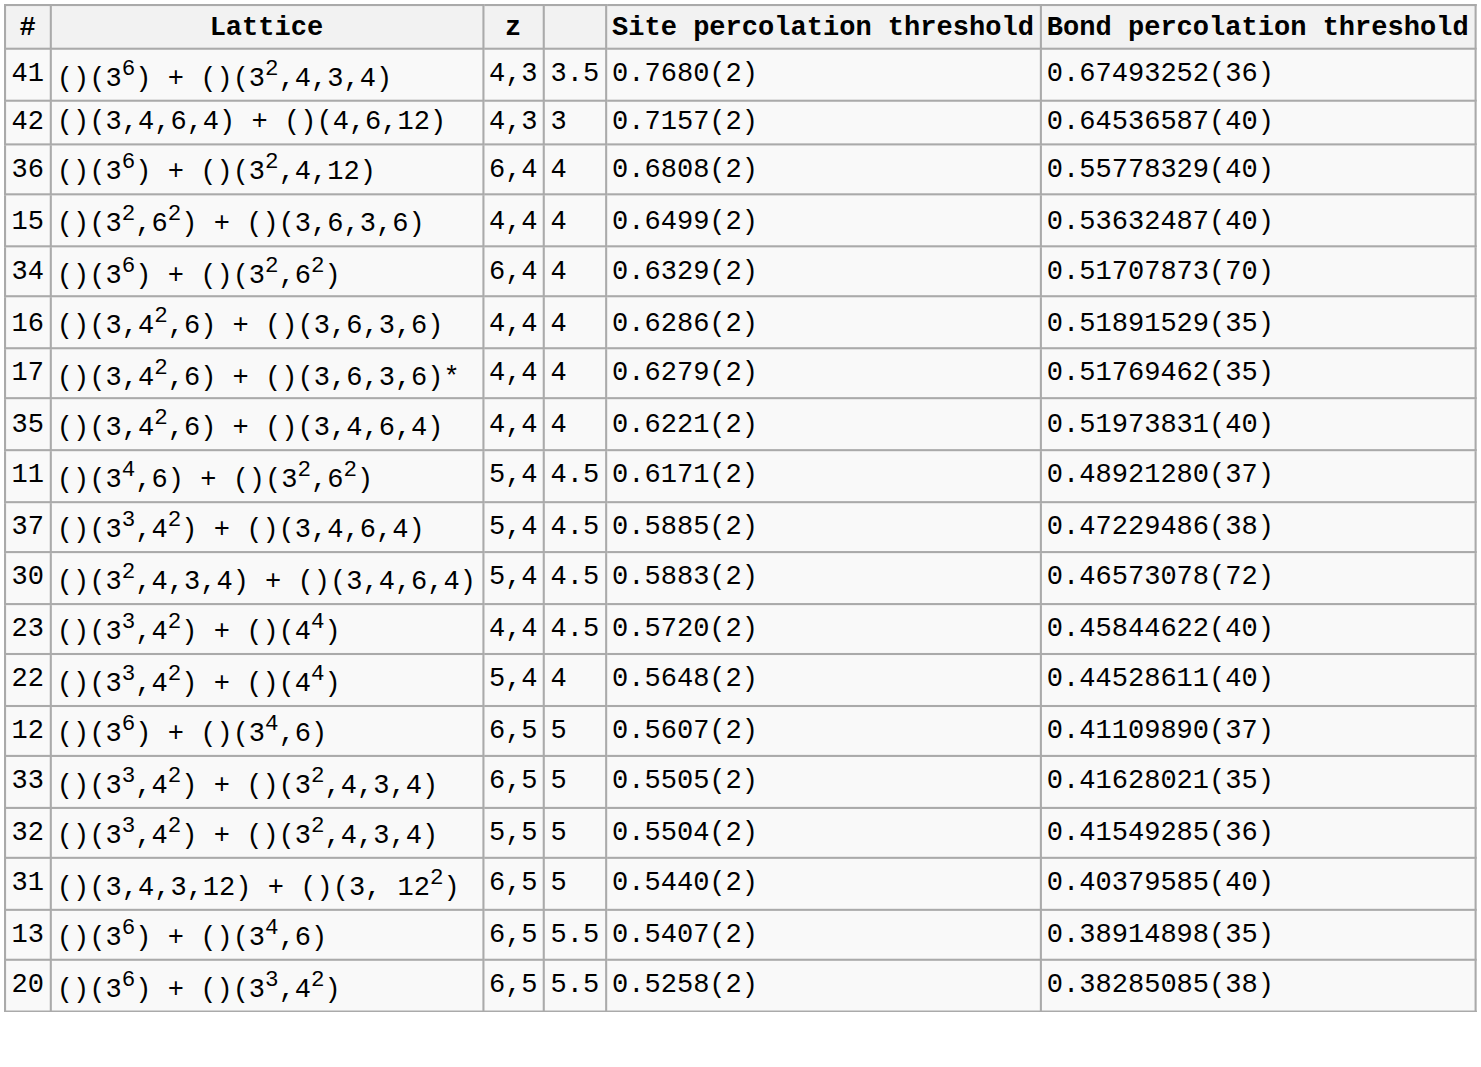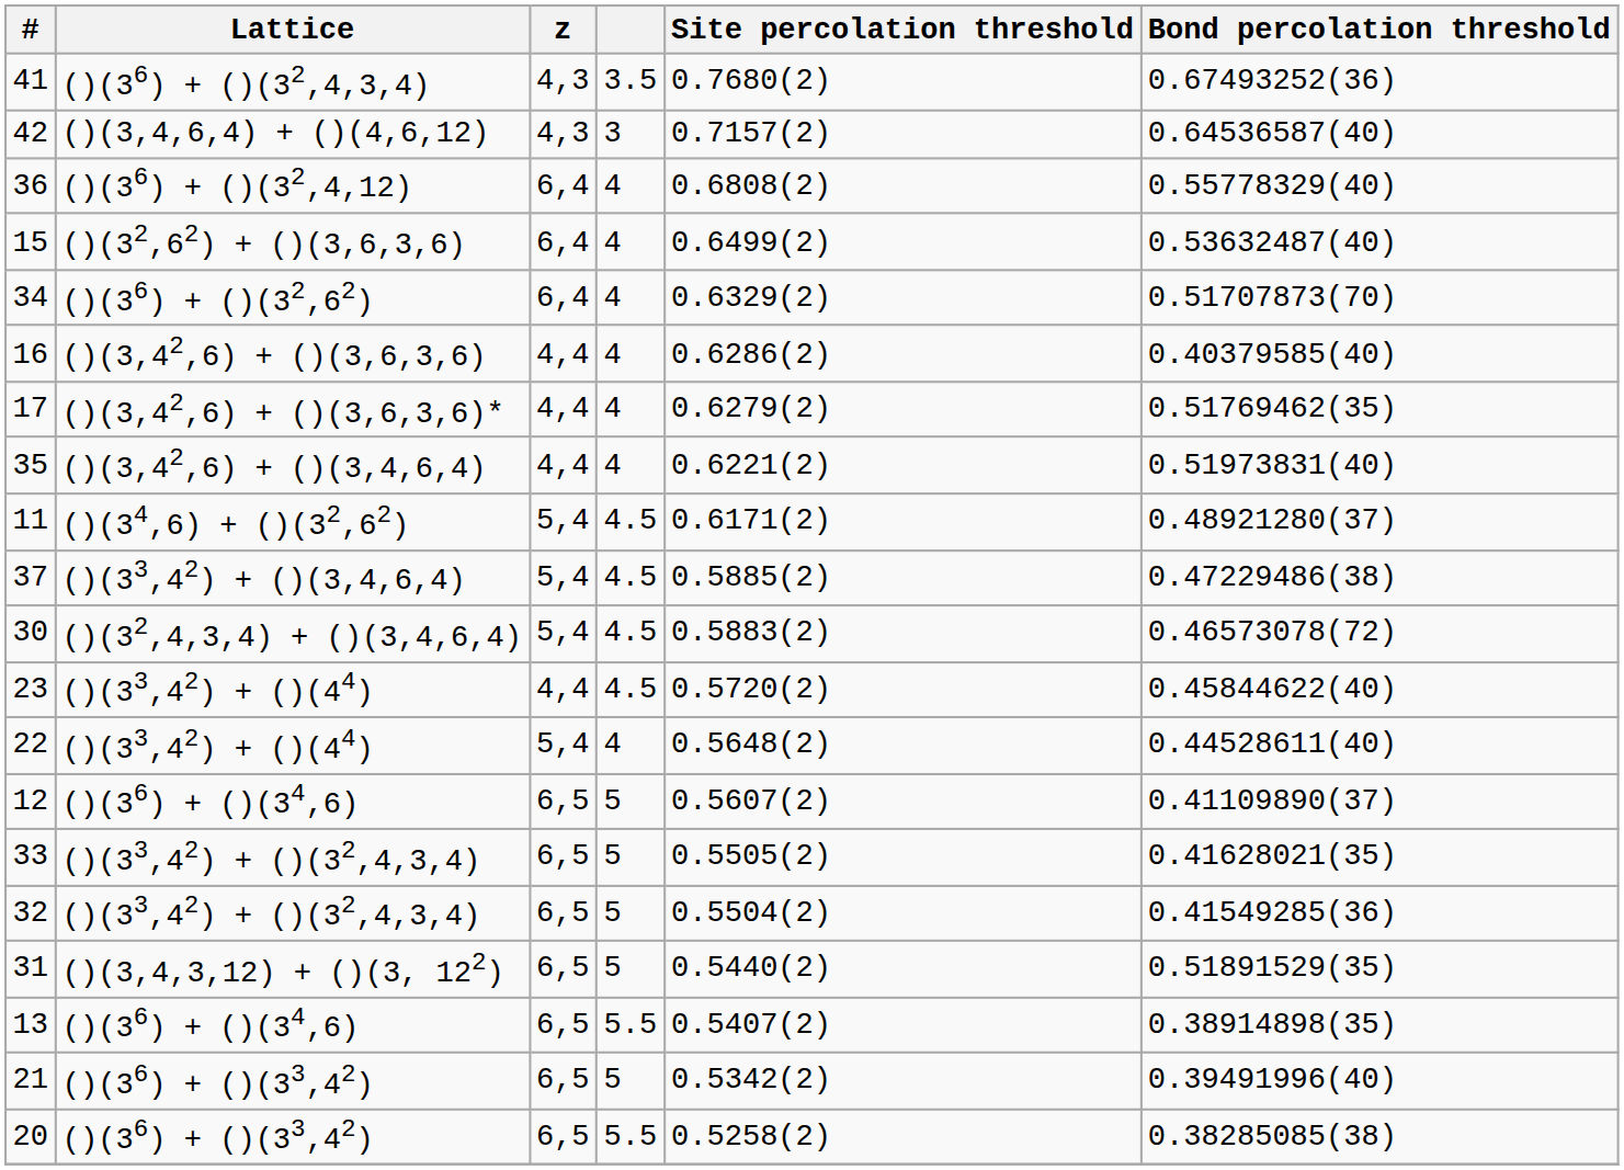 <table class="wikitable">
 <tr>
 <th>#</th>
 <th>Lattice</th>
 <th>z</th>
 <th></th>
 <th>Site percolation threshold</th>
 <th>Bond percolation threshold</th>
 </tr>
 <tr>
 <td>41</td>
 <td>()(3<sup>6</sup>) + ()(3<sup>2</sup>,4,3,4)</td>
 <td>4,3</td>
 <td>3.5</td>
 <td>0.7680(2)</td>
 <td>0.67493252(36)</td>
 </tr>
 <tr>
 <td>42</td>
 <td>()(3,4,6,4) + ()(4,6,12)</td>
 <td>4,3</td>
 <td>3</td>
 <td>0.7157(2)</td>
 <td>0.64536587(40)</td>
 </tr>
 <tr>
 <td>36</td>
 <td>()(3<sup>6</sup>) + ()(3<sup>2</sup>,4,12)</td>
 <td>6,4</td>
 <td>4 </td>
 <td>0.6808(2)</td>
 <td>0.55778329(40)</td>
 </tr>
 <tr>
 <td>15</td>
 <td>()(3<sup>2</sup>,6<sup>2</sup>) + ()(3,6,3,6)</td>
-<td>4,4</td>
+<td>6,4</td>
 <td>4</td>
 <td>0.6499(2)</td>
 <td>0.53632487(40)</td>
 </tr>
 <tr>
 <td>34</td>
 <td>()(3<sup>6</sup>) + ()(3<sup>2</sup>,6<sup>2</sup>)</td>
 <td>6,4</td>
 <td>4 </td>
 <td>0.6329(2)</td>
 <td>0.51707873(70)</td>
 </tr>
 <tr>
 <td>16</td>
 <td>()(3,4<sup>2</sup>,6) + ()(3,6,3,6)</td>
 <td>4,4</td>
 <td>4</td>
 <td>0.6286(2)</td>
-<td>0.51891529(35)</td>
+<td>0.40379585(40)</td>
 </tr>
 <tr>
 <td>17</td>
 <td>()(3,4<sup>2</sup>,6) + ()(3,6,3,6)*</td>
 <td>4,4</td>
 <td>4</td>
 <td>0.6279(2)</td>
 <td>0.51769462(35)</td>
 </tr>
 <tr>
 <td>35</td>
 <td>()(3,4<sup>2</sup>,6) + ()(3,4,6,4)</td>
 <td>4,4</td>
 <td>4</td>
 <td>0.6221(2)</td>
 <td>0.51973831(40)</td>
 </tr>
 <tr>
 <td>11</td>
 <td>()(3<sup>4</sup>,6) + ()(3<sup>2</sup>,6<sup>2</sup>)</td>
 <td>5,4</td>
 <td>4.5</td>
 <td>0.6171(2)</td>
 <td>0.48921280(37)</td>
 </tr>
 <tr>
 <td>37</td>
 <td>()(3<sup>3</sup>,4<sup>2</sup>) + ()(3,4,6,4)</td>
 <td>5,4</td>
 <td>4.5</td>
 <td>0.5885(2)</td>
 <td>0.47229486(38)</td>
 </tr>
 <tr>
 <td>30</td>
 <td>()(3<sup>2</sup>,4,3,4) + ()(3,4,6,4)</td>
 <td>5,4</td>
 <td>4.5</td>
 <td>0.5883(2)</td>
 <td>0.46573078(72)</td>
 </tr>
 <tr>
 <td>23</td>
 <td>()(3<sup>3</sup>,4<sup>2</sup>) + ()(4<sup>4</sup>)</td>
 <td>4,4</td>
 <td>4.5</td>
 <td>0.5720(2)</td>
 <td>0.45844622(40)</td>
 </tr>
 <tr>
 <td>22</td>
 <td>()(3<sup>3</sup>,4<sup>2</sup>) + ()(4<sup>4</sup>)</td>
 <td>5,4</td>
 <td>4 </td>
 <td>0.5648(2)</td>
 <td>0.44528611(40)</td>
 </tr>
 <tr>
 <td>12</td>
 <td>()(3<sup>6</sup>) + ()(3<sup>4</sup>,6)</td>
 <td>6,5</td>
 <td>5 </td>
 <td>0.5607(2)</td>
 <td>0.41109890(37)</td>
 </tr>
 <tr>
 <td>33</td>
 <td>()(3<sup>3</sup>,4<sup>2</sup>) + ()(3<sup>2</sup>,4,3,4)</td>
 <td>6,5</td>
 <td>5</td>
 <td>0.5505(2)</td>
 <td>0.41628021(35)</td>
 </tr>
 <tr>
 <td>32</td>
 <td>()(3<sup>3</sup>,4<sup>2</sup>) + ()(3<sup>2</sup>,4,3,4)</td>
-<td>5,5</td>
+<td>6,5</td>
 <td>5</td>
 <td>0.5504(2)</td>
 <td>0.41549285(36)</td>
 </tr>
 <tr>
 <td>31</td>
 <td>()(3,4,3,12) + ()(3, 12<sup>2</sup>)</td>
 <td>6,5</td>
 <td>5 </td>
 <td>0.5440(2)</td>
-<td>0.40379585(40)</td>
+<td>0.51891529(35)</td>
 </tr>
 <tr>
 <td>13</td>
 <td>()(3<sup>6</sup>) + ()(3<sup>4</sup>,6)</td>
 <td>6,5</td>
 <td>5.5</td>
 <td>0.5407(2)</td>
 <td>0.38914898(35)</td>
+</tr>
+<tr>
+<td>21</td>
+<td>()(3<sup>6</sup>) + ()(3<sup>3</sup>,4<sup>2</sup>)</td>
+<td>6,5</td>
+<td>5 </td>
+<td>0.5342(2)</td>
+<td>0.39491996(40)</td>
 </tr>
 <tr>
 <td>20</td>
 <td>()(3<sup>6</sup>) + ()(3<sup>3</sup>,4<sup>2</sup>)</td>
 <td>6,5</td>
 <td>5.5</td>
 <td>0.5258(2)</td>
 <td>0.38285085(38)</td>
 </tr>
 <tr>
 </tr>
 </table>
